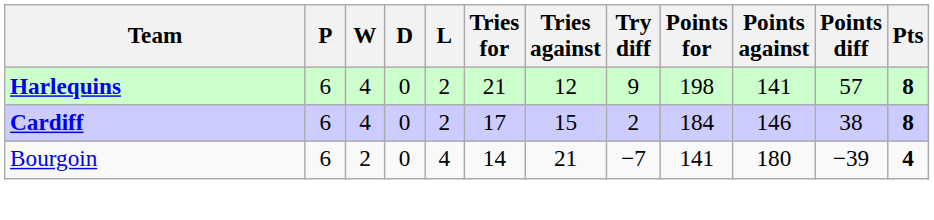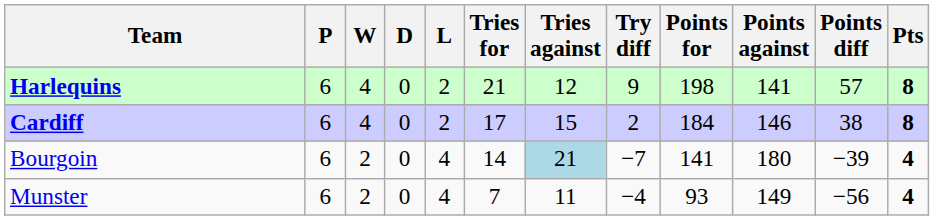 <table class="wikitable" style="text-align: center;">
 <tr>
 <th width="200">Team</th>
 <th width="20">P</th>
 <th width="20">W</th>
 <th width="20">D</th>
 <th width="20">L</th>
 <th width="20">Tries for</th>
 <th width="20">Tries against</th>
 <th width="30">Try diff</th>
 <th width="20">Points for</th>
 <th width="20">Points against</th>
 <th width="25">Points diff</th>
 <th width="20">Pts</th>
 </tr>
 <tr bgcolor="#ccffcc">
 <td align="left">  <strong><a href='#'>Harlequins</a></strong></td>
 <td>6</td>
 <td>4</td>
 <td>0</td>
 <td>2</td>
 <td>21</td>
 <td>12</td>
 <td>9</td>
 <td>198</td>
 <td>141</td>
 <td>57</td>
 <td><strong>8</strong></td>
 </tr>
 <tr bgcolor="#ccccff">
 <td align="left"> <strong><a href='#'>Cardiff</a></strong></td>
 <td>6</td>
 <td>4</td>
 <td>0</td>
 <td>2</td>
 <td>17</td>
 <td>15</td>
 <td>2</td>
 <td>184</td>
 <td>146</td>
 <td>38</td>
 <td><strong>8</strong></td>
 </tr>
 <tr>
 <td align="left"> <a href='#'>Bourgoin</a></td>
 <td>6</td>
 <td>2</td>
 <td>0</td>
 <td>4</td>
 <td>14</td>
-<td>21</td>
+<td style="background: lightblue;">21</td>
 <td>−7</td>
 <td>141</td>
 <td>180</td>
 <td>−39</td>
 <td><strong>4</strong></td>
 </tr>
+<tr>
+<td align="left"> <a href='#'>Munster</a></td>
+<td>6</td>
+<td>2</td>
+<td>0</td>
+<td>4</td>
+<td>7</td>
+<td>11</td>
+<td>−4</td>
+<td>93</td>
+<td>149</td>
+<td>−56</td>
+<td><strong>4</strong></td>
+</tr>
 </table>
